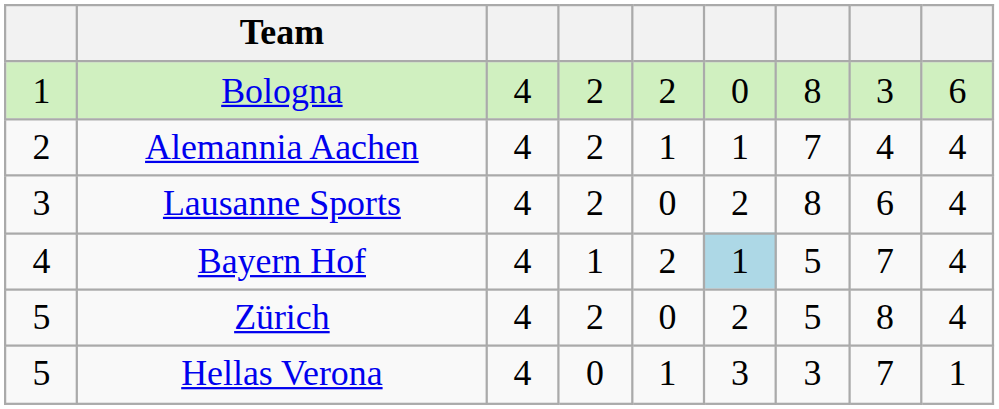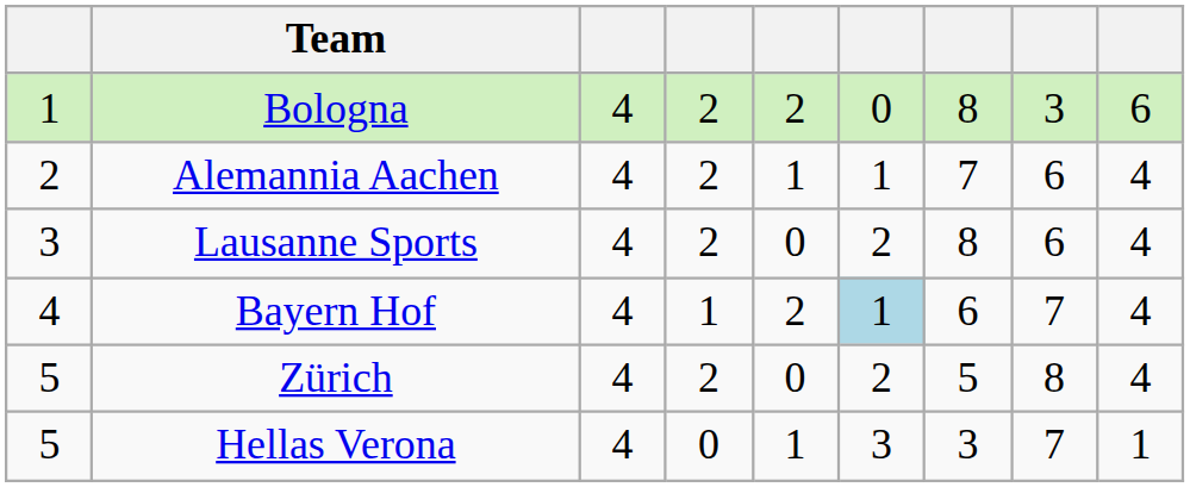 <table class="wikitable" style="text-align: center;">
 <tr>
 <th width="25"></th>
 <th width="175">Team</th>
 <th width="25"></th>
 <th width="25"></th>
 <th width="25"></th>
 <th width="25"></th>
 <th width="25"></th>
 <th width="25"></th>
 <th width="25"></th>
 </tr>
 <tr style="background: #D0F0C0">
 <td>1</td>
 <td><a href='#'>Bologna</a></td>
 <td>4</td>
 <td>2</td>
 <td>2</td>
 <td>0</td>
 <td>8</td>
 <td>3</td>
 <td>6</td>
 </tr>
 <tr>
 <td>2</td>
 <td><a href='#'>Alemannia Aachen</a></td>
 <td>4</td>
 <td>2</td>
 <td>1</td>
 <td>1</td>
 <td>7</td>
-<td>4</td>
+<td>6</td>
 <td>4</td>
 </tr>
 <tr>
 <td>3</td>
 <td><a href='#'>Lausanne Sports</a></td>
 <td>4</td>
 <td>2</td>
 <td>0</td>
 <td>2</td>
 <td>8</td>
 <td>6</td>
 <td>4</td>
 </tr>
 <tr>
 <td>4</td>
 <td><a href='#'>Bayern Hof</a></td>
 <td>4</td>
 <td>1</td>
 <td>2</td>
 <td style="background: lightblue;">1</td>
-<td>5</td>
+<td>6</td>
 <td>7</td>
 <td>4</td>
 </tr>
 <tr>
 <td>5</td>
 <td><a href='#'>Zürich</a></td>
 <td>4</td>
 <td>2</td>
 <td>0</td>
 <td>2</td>
 <td>5</td>
 <td>8</td>
 <td>4</td>
 </tr>
 <tr>
 <td>5</td>
 <td><a href='#'>Hellas Verona</a></td>
 <td>4</td>
 <td>0</td>
 <td>1</td>
 <td>3</td>
 <td>3</td>
 <td>7</td>
 <td>1</td>
 </tr>
 </table>
